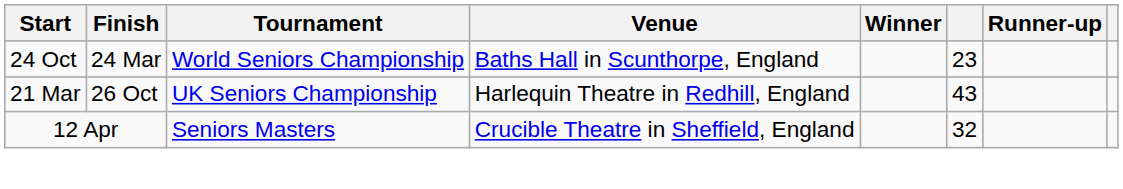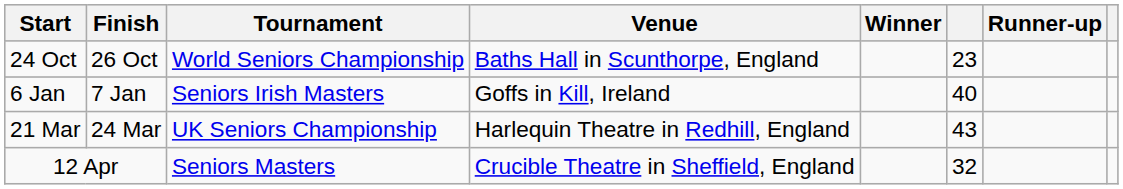 <table class="wikitable" style="font-size: 90%">
 <tr>
 <th>Start</th>
 <th>Finish</th>
 <th>Tournament</th>
 <th>Venue</th>
 <th>Winner</th>
 <th></th>
 <th>Runner-up</th>
 <th></th>
 </tr>
 <tr>
 <td>24 Oct</td>
-<td>24 Mar</td>
+<td>26 Oct</td>
 <td><a href='#'>World Seniors Championship</a></td>
 <td><a href='#'>Baths Hall</a> in <a href='#'>Scunthorpe</a>, England</td>
 <td></td>
 <td style="text-align:center;">23</td>
 <td></td>
 <td></td>
 </tr>
 <tr>
+<td>6 Jan</td>
+<td>7 Jan</td>
+<td><a href='#'>Seniors Irish Masters</a></td>
+<td>Goffs in <a href='#'>Kill</a>, Ireland</td>
+<td></td>
+<td style="text-align:center;">40</td>
+<td></td>
+<td></td>
+</tr>
+<tr>
 <td>21 Mar</td>
-<td>26 Oct</td>
+<td>24 Mar</td>
 <td><a href='#'>UK Seniors Championship</a></td>
 <td>Harlequin Theatre in <a href='#'>Redhill</a>, England</td>
 <td></td>
 <td style="text-align:center;">43</td>
 <td></td>
 <td></td>
 </tr>
 <tr>
 <td colspan=2 style="text-align:center;">12 Apr</td>
 <td><a href='#'>Seniors Masters</a></td>
 <td><a href='#'>Crucible Theatre</a> in <a href='#'>Sheffield</a>, England</td>
 <td></td>
 <td style="text-align:center;">32</td>
 <td></td>
 <td></td>
 </tr>
 </table>
